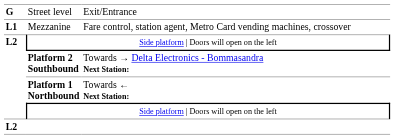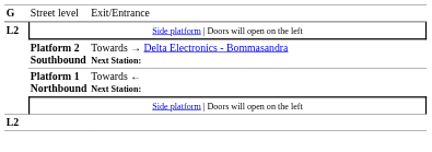 <table table border=0 cellspacing=0 cellpadding=3>
 <tr>
 <td style="border-bottom:solid 1px gray;border-top:solid 1px gray;" width=30 valign=top><strong>G</strong></td>
 <td style="border-top:solid 1px gray;border-bottom:solid 1px gray;" width=85 valign=top>Street level</td>
 <td style="border-top:solid 1px gray;border-bottom:solid 1px gray;" width=500 valign=top>Exit/Entrance</td>
-</tr>
-<tr>
-<td valign=top><strong>L1</strong></td>
-<td valign=top>Mezzanine</td>
-<td valign=top>Fare control, station agent, Metro Card vending machines, crossover<br></td>
 </tr>
 <tr>
 <td style="border-top:solid 1px gray;border-bottom:solid 1px gray;" width=30 rowspan=4 valign=top><strong>L2</strong></td>
 <td style="border-top:solid 1px gray;border-right:solid 2px black;border-left:solid 2px black;border-bottom:solid 2px black;text-align:center;" colspan=2><small><a href='#'>Side platform</a> | Doors will open on the left </small></td>
 </tr>
 <tr>
 <td style="border-bottom:solid 1px gray;" width=85><span><strong>Platform 2</strong><br><strong>Southbound</strong></span></td>
 <td style="border-bottom:solid 1px gray;" width=500>Towards → <a href='#'>Delta Electronics - Bommasandra</a><br><small><strong>Next Station:</strong> </small></td>
 </tr>
 <tr>
 <td><span><strong>Platform 1</strong><br><strong>Northbound</strong></span></td>
 <td>Towards ← <br><small><strong>Next Station:</strong> </small></td>
 </tr>
 <tr>
 <td style="border-top:solid 2px black;border-right:solid 2px black;border-left:solid 2px black;border-bottom:solid 1px gray;" colspan=2  align=center><small><a href='#'>Side platform</a> | Doors will open on the left </small></td>
 </tr>
 <tr>
 <td style="border-bottom:solid 1px gray;" width=30 rowspan=2 valign=top><strong>L2</strong></td>
 <td style="border-bottom:solid 1px gray;" width=85></td>
 <td style="border-bottom:solid 1px gray;" width=500></td>
 </tr>
 <tr>
 </tr>
 </table>
